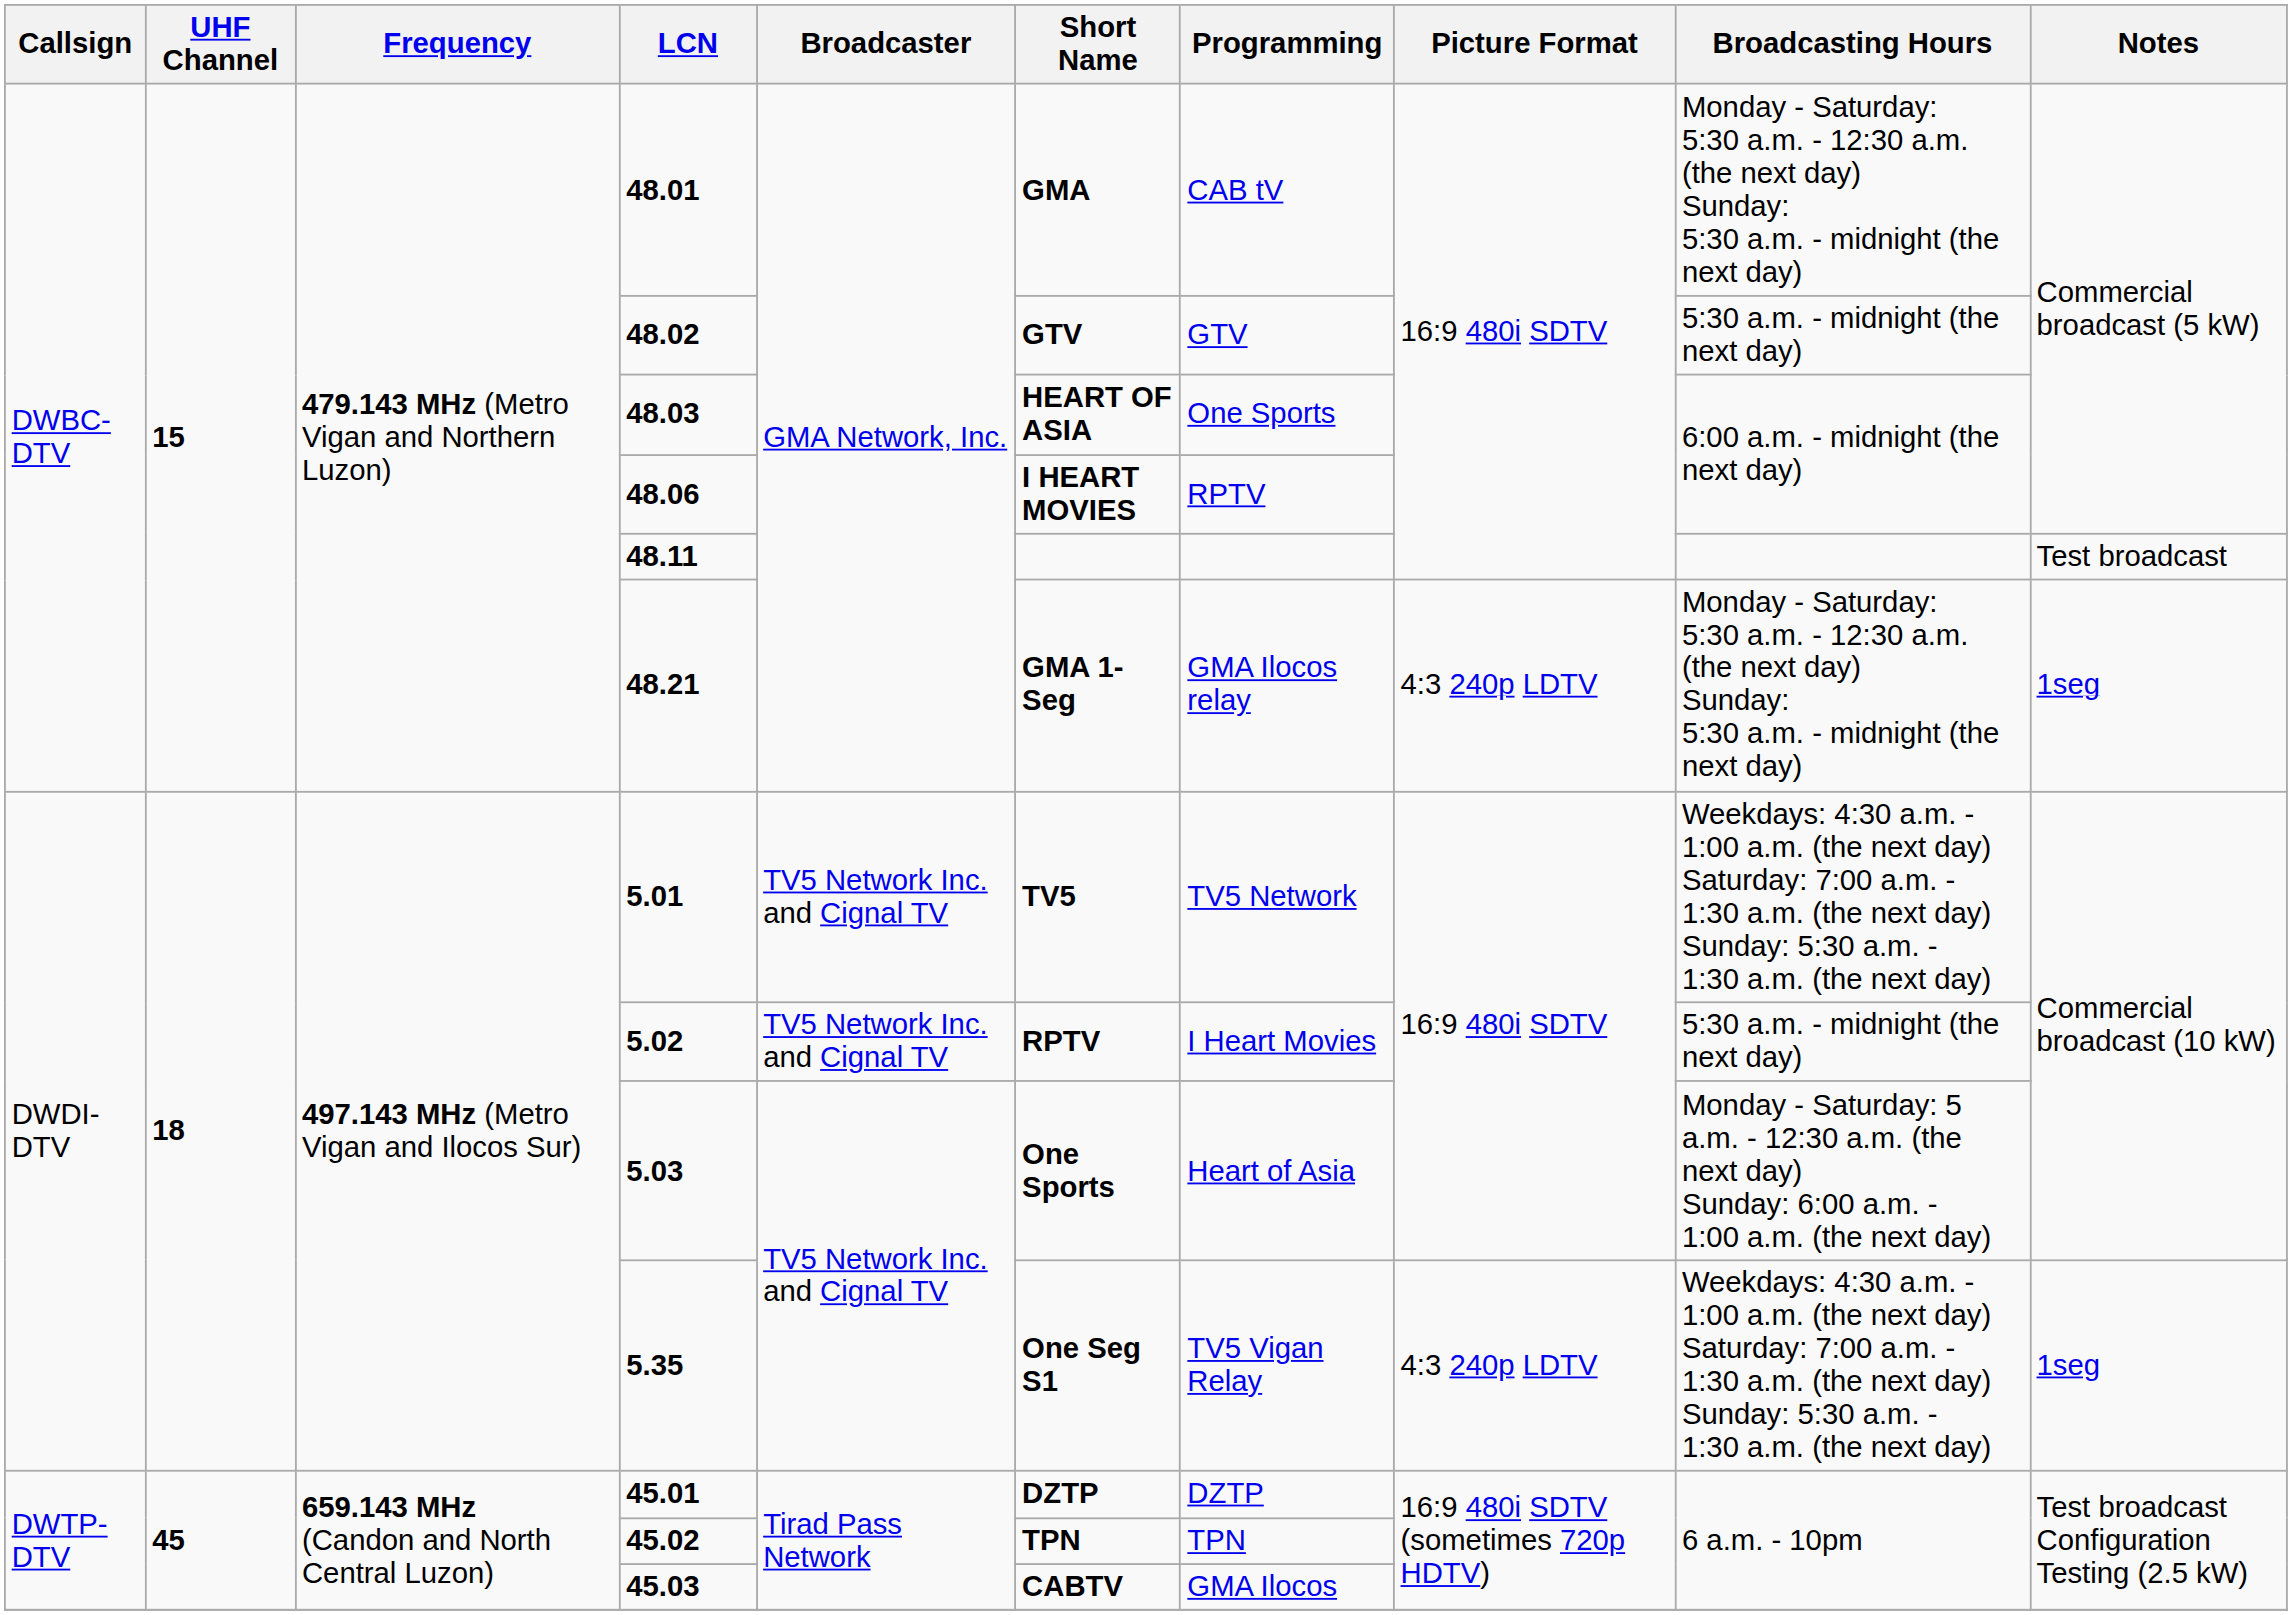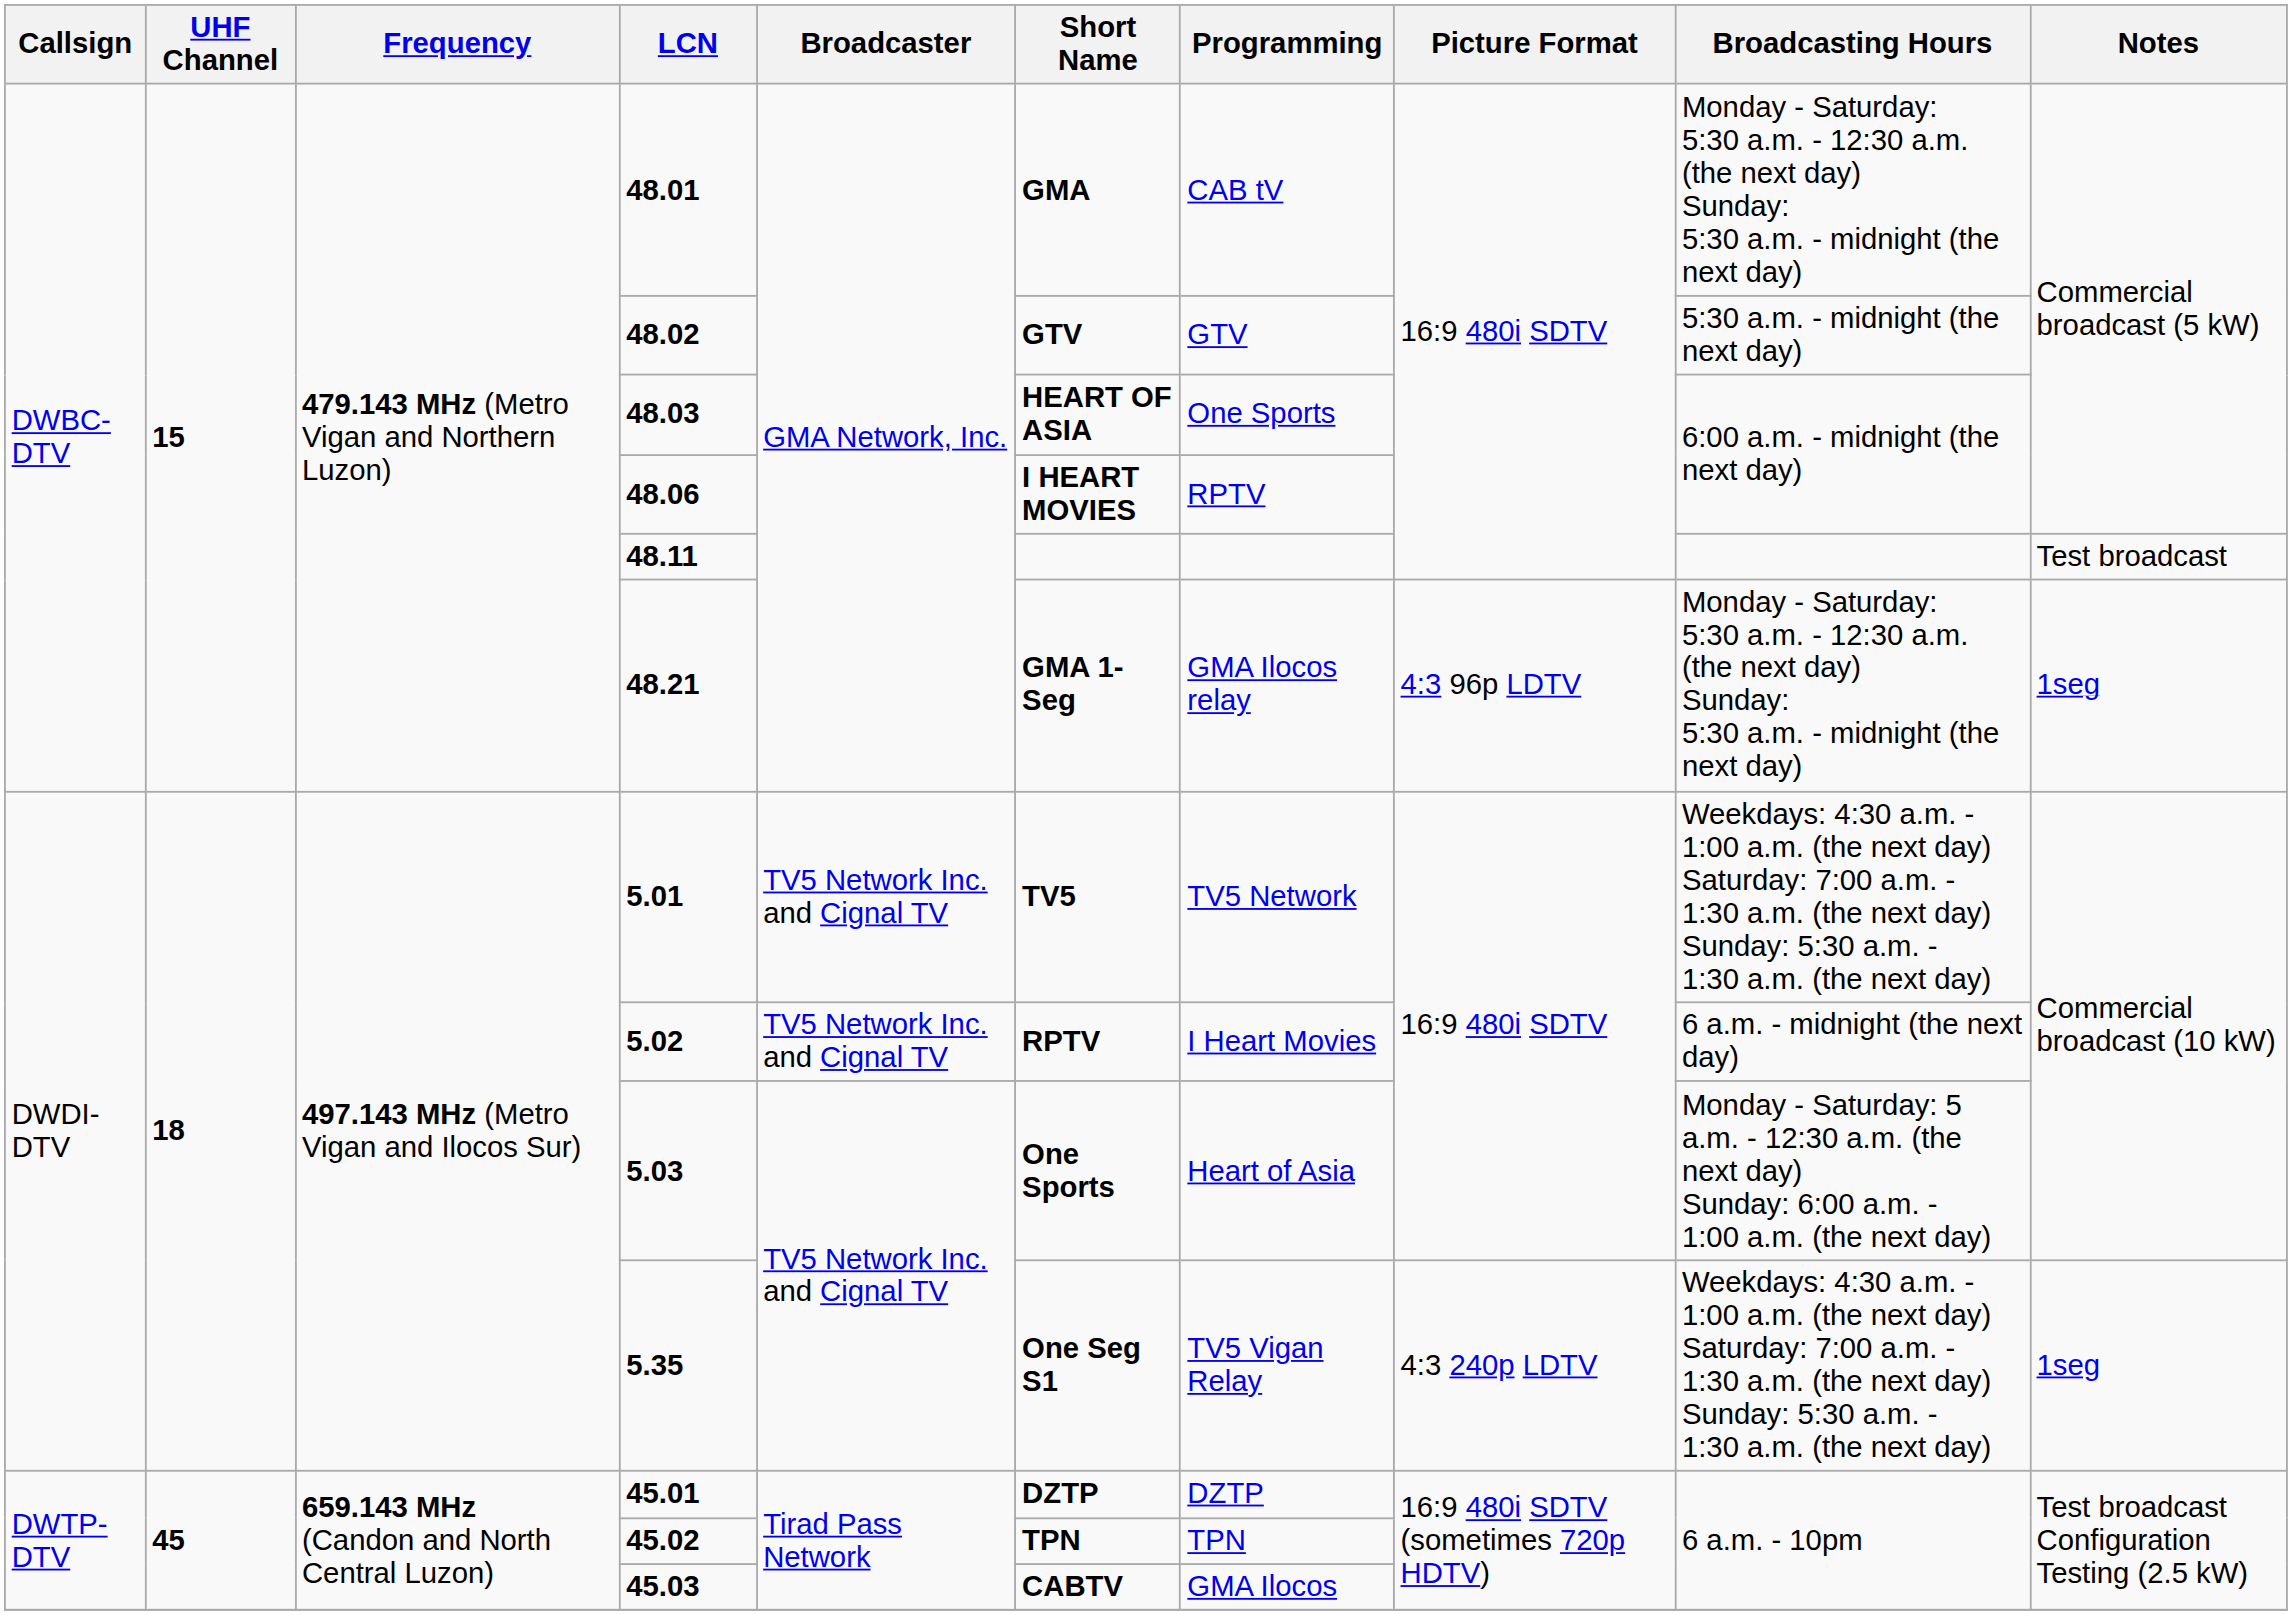 <table class="wikitable sortable">
 <tr>
 <th>Callsign</th>
 <th class="unsortable"><a href='#'>UHF</a> Channel</th>
 <th class="unsortable"><a href='#'>Frequency</a></th>
 <th width="6%"><a href='#'>LCN</a></th>
 <th>Broadcaster</th>
 <th>Short Name</th>
 <th class="unsortable">Programming</th>
 <th class="unsortable">Picture Format</th>
 <th>Broadcasting Hours</th>
 <th>Notes</th>
 </tr>
 <tr>
 <td rowspan="6"><a href='#'>DWBC-DTV</a></td>
 <td rowspan="6"><strong>15</strong></td>
 <td rowspan="6"><strong>479.143 MHz</strong> (Metro Vigan and Northern Luzon)</td>
 <td><strong>48.01</strong></td>
 <td rowspan="6"><a href='#'>GMA Network, Inc.</a></td>
 <td><strong>GMA</strong></td>
 <td><a href='#'>CAB tV</a></td>
 <td rowspan="5">16:9 <a href='#'>480i</a> <a href='#'>SDTV</a></td>
 <td>Monday - Saturday: <br> 5:30 a.m. - 12:30 a.m. (the next day) <br> Sunday: <br> 5:30 a.m. - midnight (the next day)</td>
 <td rowspan="4">Commercial broadcast (5 kW)</td>
 </tr>
 <tr>
 <td><strong>48.02</strong></td>
 <td><strong>GTV</strong></td>
 <td><a href='#'>GTV</a></td>
 <td rowspan="1">5:30 a.m. - midnight (the next day)</td>
 </tr>
 <tr>
 <td><strong>48.03</strong></td>
 <td><strong>HEART OF ASIA</strong></td>
 <td><a href='#'>One Sports</a></td>
 <td rowspan="2">6:00 a.m. - midnight (the next day)</td>
 </tr>
 <tr>
 <td><strong>48.06</strong></td>
 <td><strong>I HEART MOVIES</strong></td>
 <td><a href='#'>RPTV</a></td>
 </tr>
 <tr>
 <td><strong>48.11</strong></td>
 <td></td>
 <td></td>
 <td></td>
 <td rowspan="1">Test broadcast</td>
 </tr>
 <tr>
 <td><strong>48.21</strong></td>
 <td><strong>GMA 1-Seg</strong></td>
 <td><a href='#'>GMA Ilocos relay</a></td>
-<td>4:3 <a href='#'>240p</a> <a href='#'>LDTV</a></td>
+<td><a href='#'>4:3</a> 96p <a href='#'>LDTV</a></td>
 <td>Monday - Saturday: <br> 5:30 a.m. - 12:30 a.m. (the next day) <br> Sunday: <br> 5:30 a.m. - midnight (the next day)</td>
 <td><a href='#'>1seg</a></td>
 </tr>
 <tr>
 <td rowspan="4">DWDI-DTV</td>
 <td rowspan="4"><strong>18</strong></td>
 <td rowspan="4"><strong>497.143 MHz</strong> (Metro Vigan and Ilocos Sur)</td>
 <td><strong>5.01</strong></td>
 <td rowspan="1"><a href='#'>TV5 Network Inc.</a> and <a href='#'>Cignal TV</a></td>
 <td><strong>TV5</strong></td>
 <td><a href='#'>TV5 Network</a></td>
 <td rowspan="3">16:9 <a href='#'>480i</a> <a href='#'>SDTV</a></td>
 <td>Weekdays:  4:30 a.m. - 1:00 a.m. (the next day) <br> Saturday: 7:00 a.m. - 1:30 a.m. (the next day) <br> Sunday: 5:30 a.m. - 1:30 a.m. (the next day)</td>
 <td rowspan="3">Commercial broadcast (10 kW)</td>
 </tr>
 <tr>
 <td><strong>5.02</strong></td>
 <td rowspan="1"><a href='#'>TV5 Network Inc.</a> and <a href='#'>Cignal TV</a></td>
 <td><strong>RPTV</strong></td>
 <td><a href='#'>I Heart Movies</a></td>
-<td rowspan="1">5:30 a.m. - midnight (the next day)</td>
+<td>6 a.m. - midnight (the next day)</td>
 </tr>
 <tr>
 <td><strong>5.03</strong></td>
 <td rowspan="2"><a href='#'>TV5 Network Inc.</a> and <a href='#'>Cignal TV</a></td>
 <td><strong>One Sports</strong></td>
 <td><a href='#'>Heart of Asia</a></td>
 <td>Monday - Saturday: 5 a.m. - 12:30 a.m. (the next day) <br> Sunday: 6:00 a.m. - 1:00 a.m. (the next day)</td>
 </tr>
 <tr>
 <td><strong>5.35</strong></td>
 <td><strong>One Seg S1 </strong></td>
 <td><a href='#'>TV5 Vigan Relay</a></td>
 <td>4:3 <a href='#'>240p</a> <a href='#'>LDTV</a></td>
 <td>Weekdays:  4:30 a.m. - 1:00 a.m. (the next day) <br> Saturday: 7:00 a.m. - 1:30 a.m. (the next day) <br> Sunday: 5:30 a.m. - 1:30 a.m. (the next day)</td>
 <td><a href='#'>1seg</a></td>
 </tr>
 <tr>
 <td rowspan="3"><a href='#'>DWTP-DTV</a></td>
 <td rowspan="3"><strong>45</strong></td>
 <td rowspan="3"><strong>659.143 MHz</strong><br>(Candon and North Central Luzon)</td>
 <td><strong>45.01</strong></td>
 <td rowspan="3"><a href='#'>Tirad Pass Network</a></td>
 <td><strong>DZTP</strong></td>
 <td><a href='#'>DZTP</a></td>
 <td rowspan="3">16:9 <a href='#'>480i</a> <a href='#'>SDTV</a> (sometimes <a href='#'>720p</a> <a href='#'>HDTV</a>)</td>
 <td rowspan="3">6 a.m. - 10pm</td>
 <td rowspan="3">Test broadcast<br>Configuration Testing (2.5 kW)</td>
 </tr>
 <tr>
 <td><strong>45.02</strong></td>
 <td><strong>TPN</strong></td>
 <td><a href='#'>TPN</a></td>
 </tr>
 <tr>
 <td><strong>45.03</strong></td>
 <td><strong>CABTV</strong></td>
 <td><a href='#'>GMA Ilocos</a></td>
 </tr>
 <tr>
 </tr>
 </table>
